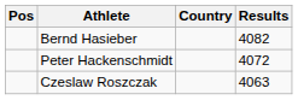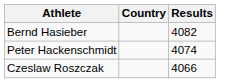 <table class="wikitable">
 <tr>
-<th>Pos</th>
 <th>Athlete</th>
 <th>Country</th>
 <th>Results</th>
 </tr>
 <tr>
-<td align="center"></td>
 <td>Bernd Hasieber</td>
 <td></td>
 <td>4082</td>
 </tr>
 <tr>
-<td align="center"></td>
 <td>Peter Hackenschmidt</td>
 <td></td>
-<td>4072</td>
+<td>4074</td>
 </tr>
 <tr>
-<td align="center"></td>
 <td>Czeslaw Roszczak</td>
 <td></td>
-<td>4063</td>
+<td>4066</td>
 </tr>
 </table>
